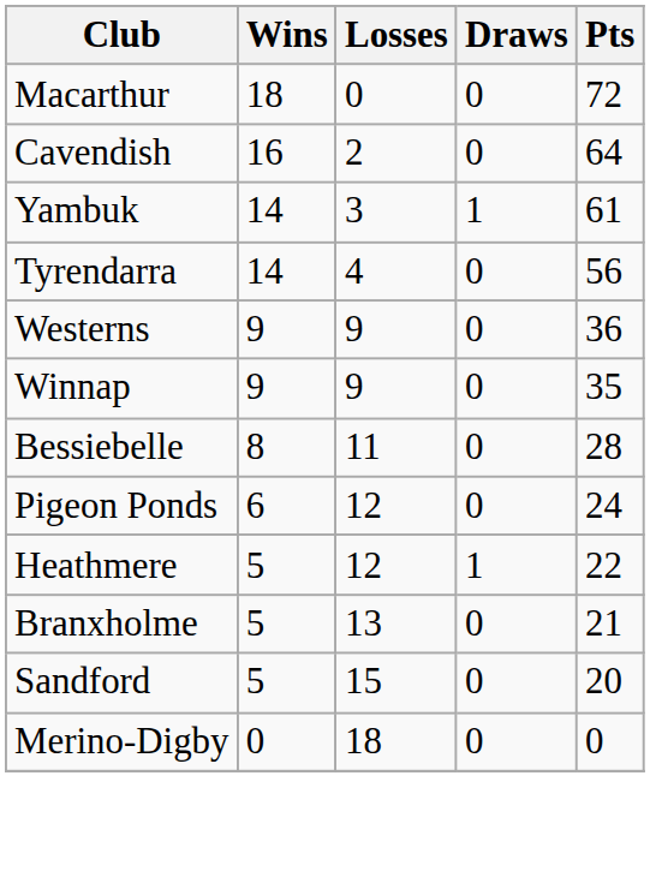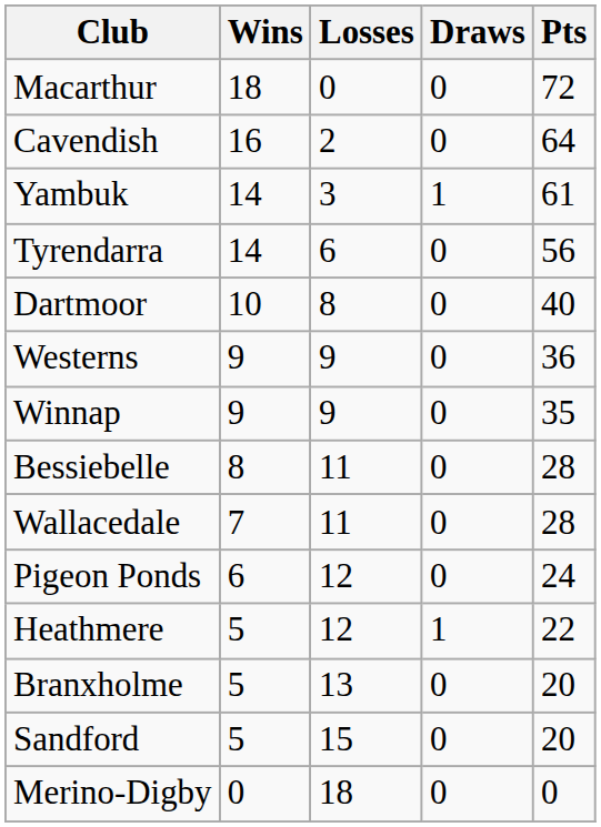 <table class="wikitable">
 <tr>
 <th>Club</th>
 <th>Wins</th>
 <th>Losses</th>
 <th>Draws</th>
 <th>Pts</th>
 </tr>
 <tr>
 <td>Macarthur</td>
 <td>18</td>
 <td>0</td>
 <td>0</td>
 <td>72</td>
 </tr>
 <tr>
 <td>Cavendish</td>
 <td>16</td>
 <td>2</td>
 <td>0</td>
 <td>64</td>
 </tr>
 <tr>
 <td>Yambuk</td>
 <td>14</td>
 <td>3</td>
 <td>1</td>
 <td>61</td>
 </tr>
 <tr>
 <td>Tyrendarra</td>
 <td>14</td>
-<td>4</td>
+<td>6</td>
 <td>0</td>
 <td>56</td>
+</tr>
+<tr>
+<td>Dartmoor</td>
+<td>10</td>
+<td>8</td>
+<td>0</td>
+<td>40</td>
 </tr>
 <tr>
 <td>Westerns</td>
 <td>9</td>
 <td>9</td>
 <td>0</td>
 <td>36</td>
 </tr>
 <tr>
 <td>Winnap</td>
 <td>9</td>
 <td>9</td>
 <td>0</td>
 <td>35</td>
 </tr>
 <tr>
 <td>Bessiebelle</td>
 <td>8</td>
 <td>11</td>
 <td>0</td>
 <td>28</td>
 </tr>
 <tr>
+<td>Wallacedale</td>
+<td>7</td>
+<td>11</td>
+<td>0</td>
+<td>28</td>
+</tr>
+<tr>
 <td>Pigeon Ponds</td>
 <td>6</td>
 <td>12</td>
 <td>0</td>
 <td>24</td>
 </tr>
 <tr>
 <td>Heathmere</td>
 <td>5</td>
 <td>12</td>
 <td>1</td>
 <td>22</td>
 </tr>
 <tr>
 <td>Branxholme</td>
 <td>5</td>
 <td>13</td>
 <td>0</td>
-<td>21</td>
+<td>20</td>
 </tr>
 <tr>
 <td>Sandford</td>
 <td>5</td>
 <td>15</td>
 <td>0</td>
 <td>20</td>
 </tr>
 <tr>
 <td>Merino-Digby</td>
 <td>0</td>
 <td>18</td>
 <td>0</td>
 <td>0</td>
 </tr>
 <tr>
 </tr>
 </table>
